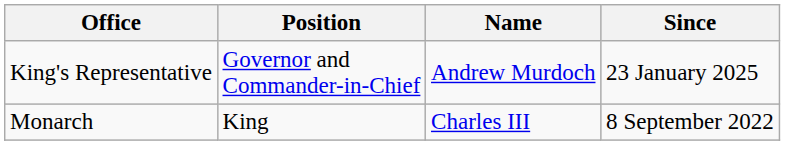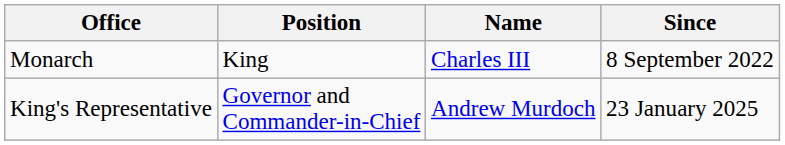 <table class="wikitable">
 <tr>
 <th>Office</th>
 <th>Position</th>
 <th>Name</th>
 <th>Since</th>
 </tr>
 <tr>
+<td>Monarch</td>
+<td>King</td>
+<td><a href='#'>Charles III</a></td>
+<td>8 September 2022</td>
+</tr>
+<tr>
 <td>King's Representative</td>
 <td><a href='#'>Governor</a> and <br><a href='#'>Commander-in-Chief</a></td>
 <td><a href='#'>Andrew Murdoch</a></td>
 <td>23 January 2025</td>
 </tr>
-<tr>
-<td>Monarch</td>
-<td>King</td>
-<td><a href='#'>Charles III</a></td>
-<td>8 September 2022</td>
-</tr>
 </table>
